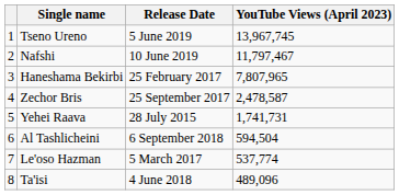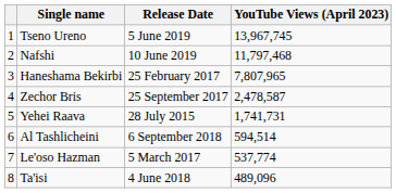 <table class="wikitable">
 <tr>
 <th></th>
 <th>Single name</th>
 <th>Release Date</th>
 <th>YouTube Views (April 2023)</th>
 </tr>
 <tr>
 <td>1</td>
 <td>Tseno Ureno</td>
 <td>5 June 2019</td>
 <td>13,967,745</td>
 </tr>
 <tr>
 <td>2</td>
 <td>Nafshi</td>
 <td>10 June 2019</td>
-<td>11,797,467</td>
+<td>11,797,468</td>
 </tr>
 <tr>
 <td>3</td>
 <td>Haneshama Bekirbi</td>
 <td>25 February 2017</td>
 <td>7,807,965</td>
 </tr>
 <tr>
 <td>4</td>
 <td>Zechor Bris</td>
 <td>25 September 2017</td>
 <td>2,478,587</td>
 </tr>
 <tr>
 <td>5</td>
 <td>Yehei Raava</td>
 <td>28 July 2015</td>
 <td>1,741,731</td>
 </tr>
 <tr>
 <td>6</td>
 <td>Al Tashlicheini</td>
 <td>6 September 2018</td>
-<td>594,504</td>
+<td>594,514</td>
 </tr>
 <tr>
 <td>7</td>
 <td>Le'oso Hazman</td>
 <td>5 March 2017</td>
 <td>537,774</td>
 </tr>
 <tr>
 <td>8</td>
 <td>Ta'isi</td>
 <td>4 June 2018</td>
 <td>489,096</td>
 </tr>
 </table>
